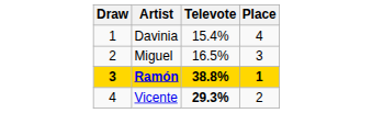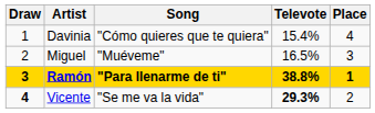 <table class="wikitable sortable" style="margin: 1em auto 1em auto; text-align:center">
 <tr>
 <th>Draw</th>
 <th>Artist</th>
+<th>Song</th>
 <th>Televote</th>
 <th>Place</th>
 </tr>
 <tr>
 <td>1</td>
 <td align="left">Davinia</td>
+<td align="left">"Cómo quieres que te quiera"</td>
 <td>15.4%</td>
 <td>4</td>
 </tr>
 <tr>
 <td>2</td>
 <td align="left">Miguel</td>
+<td align="left">"Muéveme"</td>
 <td>16.5%</td>
 <td>3</td>
 </tr>
 <tr style="font-weight:bold; background:gold;">
 <td>3</td>
 <td align="left"><a href='#'>Ramón</a></td>
+<td align="left">"Para llenarme de ti"</td>
 <td>38.8%</td>
 <td>1</td>
 </tr>
 <tr>
-<td>4</td>
+<td><strong>4</strong></td>
 <td align="left"><a href='#'>Vicente</a></td>
+<td align="left">"Se me va la vida"</td>
 <td><strong>29.3%</strong></td>
 <td>2</td>
 </tr>
 </table>
